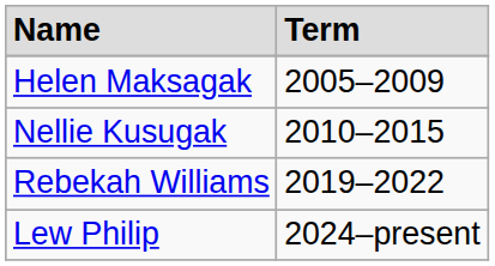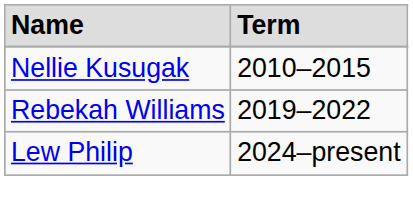 <table class="wikitable">
 <tr valign=top style="font-weight:bold; background-color: #DDDDDD">
 <td>Name</td>
 <td>Term</td>
 </tr>
 <tr valign=top>
-</tr>
-<tr>
-<td><a href='#'>Helen Maksagak</a></td>
-<td>2005–2009</td>
 </tr>
 <tr>
 <td><a href='#'>Nellie Kusugak</a></td>
 <td>2010–2015</td>
 </tr>
 <tr>
 <td><a href='#'>Rebekah Williams</a></td>
 <td>2019–2022</td>
 </tr>
 <tr>
 <td><a href='#'>Lew Philip</a></td>
 <td>2024–present</td>
 </tr>
 </table>
